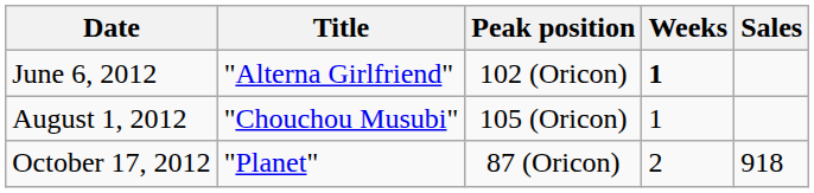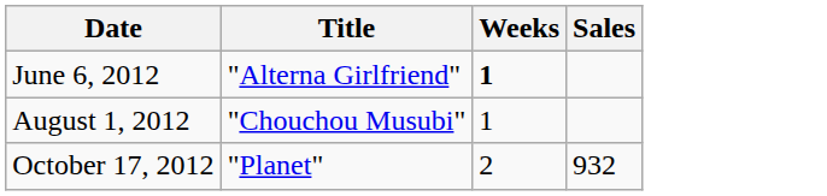 <table class="wikitable">
 <tr>
 <th>Date</th>
 <th>Title</th>
-<th>Peak position</th>
 <th>Weeks</th>
 <th>Sales</th>
 </tr>
 <tr>
 <td>June 6, 2012</td>
 <td>"<a href='#'>Alterna Girlfriend</a>"</td>
-<td align="center">102 (Oricon)</td>
 <td><strong>1</strong></td>
 <td></td>
 </tr>
 <tr>
 <td>August 1, 2012</td>
 <td>"<a href='#'>Chouchou Musubi</a>"</td>
-<td align="center">105 (Oricon)</td>
 <td>1</td>
 <td></td>
 </tr>
 <tr>
 <td>October 17, 2012</td>
 <td>"<a href='#'>Planet</a>"</td>
-<td align="center">87 (Oricon)</td>
 <td>2</td>
-<td>918</td>
+<td>932</td>
 </tr>
 </table>
